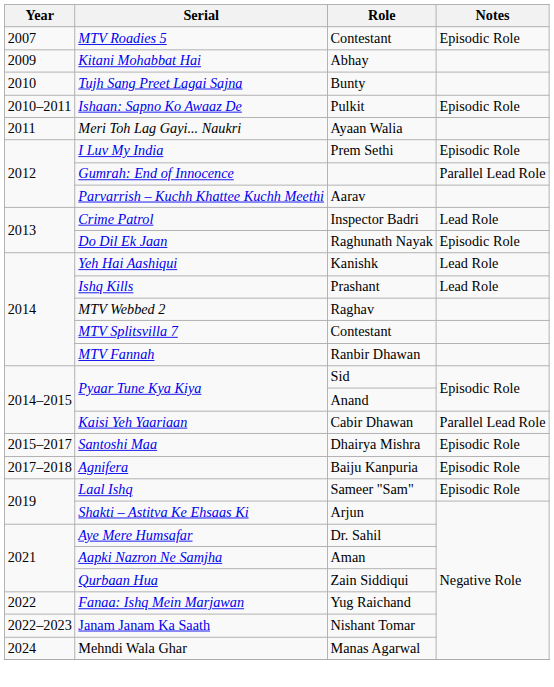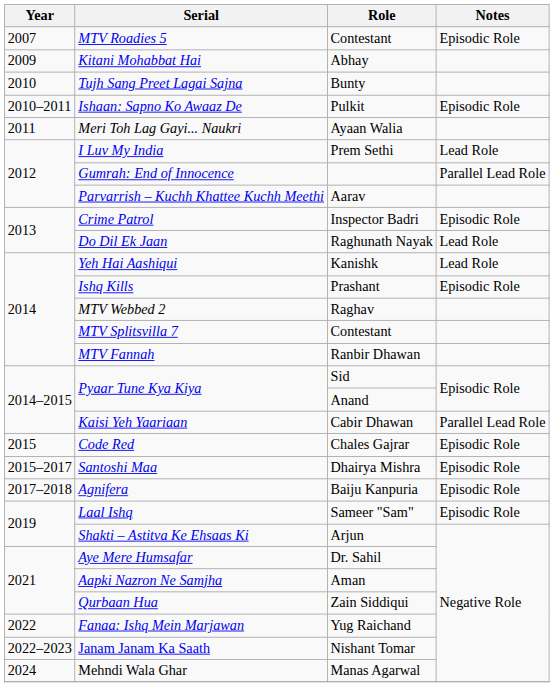 <table class="wikitable sortable">
 <tr>
 <th>Year</th>
 <th>Serial</th>
 <th>Role</th>
 <th>Notes</th>
 </tr>
 <tr>
 <td>2007</td>
 <td><em><a href='#'>MTV Roadies 5</a></em></td>
 <td>Contestant</td>
 <td>Episodic Role</td>
 </tr>
 <tr>
 <td>2009</td>
 <td><em><a href='#'>Kitani Mohabbat Hai</a></em></td>
 <td>Abhay</td>
 <td></td>
 </tr>
 <tr>
 <td>2010</td>
 <td><em><a href='#'>Tujh Sang Preet Lagai Sajna</a></em></td>
 <td>Bunty</td>
 <td></td>
 </tr>
 <tr>
 <td>2010–2011</td>
 <td><em><a href='#'>Ishaan: Sapno Ko Awaaz De</a></em></td>
 <td>Pulkit</td>
 <td>Episodic Role</td>
 </tr>
 <tr>
 <td>2011</td>
 <td><em>Meri Toh Lag Gayi... Naukri</em></td>
 <td>Ayaan Walia</td>
 <td></td>
 </tr>
 <tr>
 <td rowspan="3">2012</td>
 <td><em><a href='#'>I Luv My India</a></em></td>
 <td>Prem Sethi</td>
-<td>Episodic Role</td>
+<td>Lead Role</td>
 </tr>
 <tr>
 <td><em><a href='#'>Gumrah: End of Innocence</a></em></td>
 <td></td>
 <td>Parallel Lead Role</td>
 </tr>
 <tr>
 <td><em><a href='#'>Parvarrish – Kuchh Khattee Kuchh Meethi</a></em></td>
 <td>Aarav</td>
 <td></td>
 </tr>
 <tr>
 <td rowspan="2">2013</td>
 <td><em><a href='#'>Crime Patrol</a></em></td>
 <td>Inspector Badri</td>
-<td>Lead Role</td>
+<td>Episodic Role</td>
 </tr>
 <tr>
 <td><em><a href='#'>Do Dil Ek Jaan</a></em></td>
 <td>Raghunath Nayak</td>
-<td>Episodic Role</td>
+<td>Lead Role</td>
 </tr>
 <tr>
 <td rowspan="5">2014</td>
 <td><em><a href='#'>Yeh Hai Aashiqui</a></em></td>
 <td>Kanishk</td>
 <td>Lead Role</td>
 </tr>
 <tr>
 <td><em><a href='#'>Ishq Kills</a></em></td>
 <td>Prashant</td>
-<td>Lead Role</td>
+<td>Episodic Role</td>
 </tr>
 <tr>
 <td><em>MTV Webbed 2</em></td>
 <td>Raghav</td>
 <td></td>
 </tr>
 <tr>
 <td><em><a href='#'>MTV Splitsvilla 7</a></em></td>
 <td>Contestant</td>
 <td></td>
 </tr>
 <tr>
 <td><em><a href='#'>MTV Fannah</a></em></td>
 <td>Ranbir Dhawan</td>
 <td></td>
 </tr>
 <tr>
 <td rowspan="3">2014–2015</td>
 <td rowspan="2"><em><a href='#'>Pyaar Tune Kya Kiya</a></em></td>
 <td>Sid</td>
 <td rowspan="2">Episodic Role</td>
 </tr>
 <tr>
 <td>Anand</td>
 </tr>
 <tr>
 <td><em><a href='#'>Kaisi Yeh Yaariaan</a></em></td>
 <td>Cabir Dhawan</td>
 <td>Parallel Lead Role</td>
+</tr>
+<tr>
+<td>2015</td>
+<td><em><a href='#'>Code Red</a></em></td>
+<td>Chales Gajrar</td>
+<td>Episodic Role</td>
 </tr>
 <tr>
 <td>2015–2017</td>
 <td><em><a href='#'> Santoshi Maa</a></em></td>
 <td>Dhairya Mishra</td>
 <td>Episodic Role</td>
 </tr>
 <tr>
 <td>2017–2018</td>
 <td><em><a href='#'> Agnifera</a></em></td>
 <td>Baiju Kanpuria</td>
 <td>Episodic Role</td>
 </tr>
 <tr>
 <td rowspan="2">2019</td>
 <td><em><a href='#'> Laal Ishq</a></em></td>
 <td>Sameer "Sam"</td>
 <td>Episodic Role</td>
 </tr>
 <tr>
 <td><em><a href='#'>Shakti – Astitva Ke Ehsaas Ki</a></em></td>
 <td>Arjun</td>
 <td rowspan = "7">Negative Role</td>
 </tr>
 <tr>
 <td rowspan = "3">2021</td>
 <td><em><a href='#'>Aye Mere Humsafar</a></em></td>
 <td>Dr. Sahil</td>
 </tr>
 <tr>
 <td><em><a href='#'>Aapki Nazron Ne Samjha</a></em></td>
 <td>Aman</td>
 </tr>
 <tr>
 <td><em><a href='#'>Qurbaan Hua</a></em></td>
 <td>Zain Siddiqui</td>
 </tr>
 <tr>
 <td>2022</td>
 <td><em><a href='#'>Fanaa: Ishq Mein Marjawan</a></td>
 <td>Yug Raichand</td>
 </tr>
 <tr>
 <td>2022–2023</td>
 <td></em><a href='#'>Janam Janam Ka Saath</a><em></td>
 <td>Nishant Tomar</td>
 </tr>
 <tr>
 <td>2024</td>
 <td></em>Mehndi Wala Ghar<em></td>
 <td>Manas Agarwal</td>
 </tr>
 <tr>
 </tr>
 </table>
